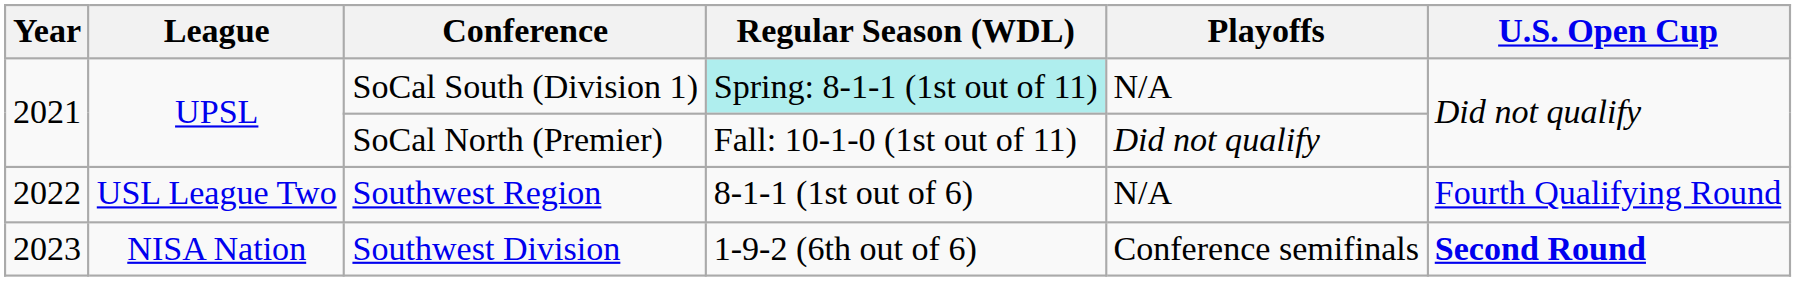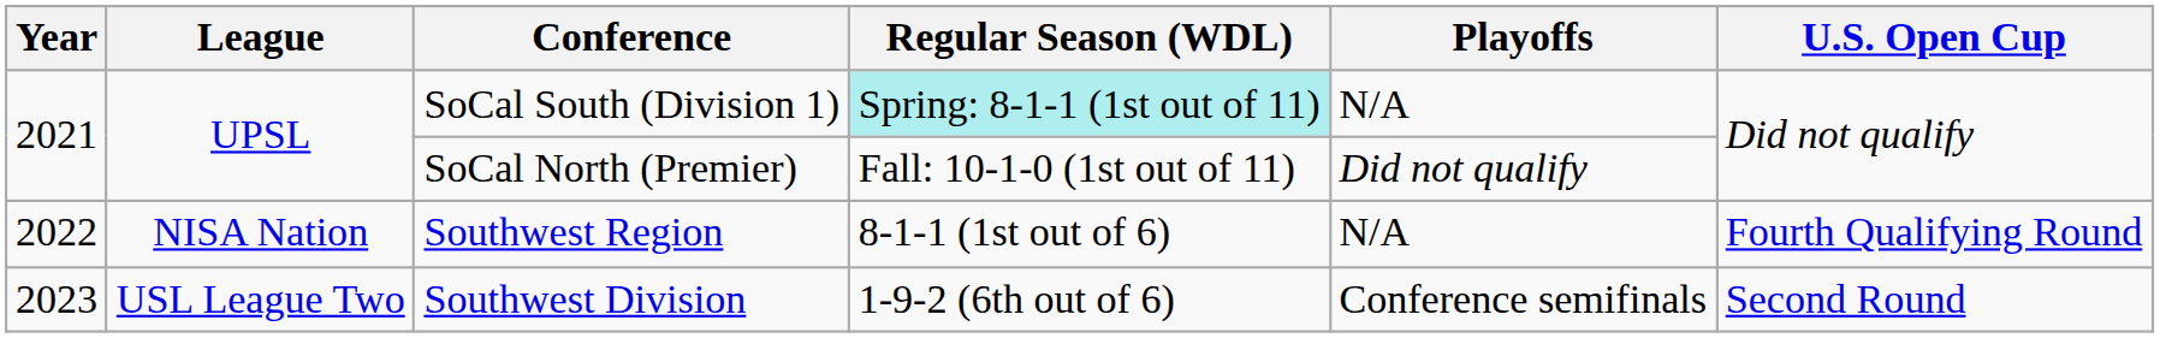 <table class="wikitable">
 <tr>
 <th>Year</th>
 <th>League</th>
 <th>Conference</th>
 <th>Regular Season (WDL)</th>
 <th>Playoffs</th>
 <th><a href='#'>U.S. Open Cup</a></th>
 </tr>
 <tr>
 <td rowspan=2>2021</td>
 <td align=center rowspan=2><a href='#'>UPSL</a></td>
 <td>SoCal South (Division 1)</td>
 <td style="background: paleturquoise;">Spring: 8-1-1 (1st out of 11)</td>
 <td>N/A</td>
 <td rowspan=2><em>Did not qualify</em></td>
 </tr>
 <tr>
 <td>SoCal North (Premier)</td>
 <td>Fall: 10-1-0 (1st out of 11)</td>
 <td><em>Did not qualify</em></td>
 </tr>
 <tr>
 <td>2022</td>
-<td align=center><a href='#'>USL League Two</a></td>
+<td align=center><a href='#'>NISA Nation</a></td>
 <td><a href='#'>Southwest Region</a></td>
 <td>8-1-1 (1st out of 6)</td>
 <td>N/A</td>
 <td><a href='#'>Fourth Qualifying Round</a></td>
 </tr>
 <tr>
 <td>2023</td>
-<td align=center><a href='#'>NISA Nation</a></td>
+<td align=center><a href='#'>USL League Two</a></td>
 <td><a href='#'>Southwest Division</a></td>
 <td>1-9-2 (6th out of 6)</td>
 <td>Conference semifinals</td>
-<td><strong><a href='#'>Second Round</a></strong></td>
+<td><a href='#'>Second Round</a></td>
 </tr>
 </table>
